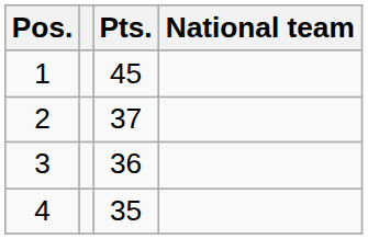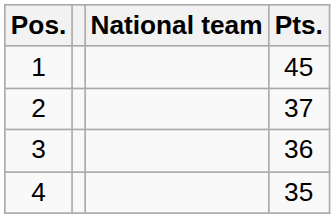 <table class=wikitable>
 <tr>
 <th>Pos.</th>
 <th></th>
+<th>National team</th>
 <th>Pts.</th>
-<th>National team</th>
 </tr>
 <tr align=center >
 <td>1</td>
 <td></td>
+<td align=left></td>
 <td>45</td>
-<td align=left></td>
 </tr>
 <tr align=center >
 <td>2</td>
 <td></td>
+<td align=left></td>
 <td>37</td>
-<td align=left></td>
 </tr>
 <tr align=center >
 <td>3</td>
 <td></td>
+<td align=left></td>
 <td>36</td>
-<td align=left></td>
 </tr>
 <tr align=center>
 <td>4</td>
 <td></td>
+<td align=left></td>
 <td>35</td>
-<td align=left></td>
 </tr>
 </table>
